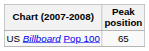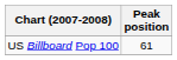 <table class="wikitable sortable">
 <tr>
 <th align="left">Chart (2007-2008)</th>
 <th align="center">Peak<br>position</th>
 </tr>
 <tr>
 </tr>
 <tr>
 </tr>
 <tr>
 <td>US <em><a href='#'>Billboard</a></em> <a href='#'>Pop 100</a></td>
-<td align="center">65</td>
+<td align="center">61</td>
 </tr>
 <tr>
 </tr>
 </table>
